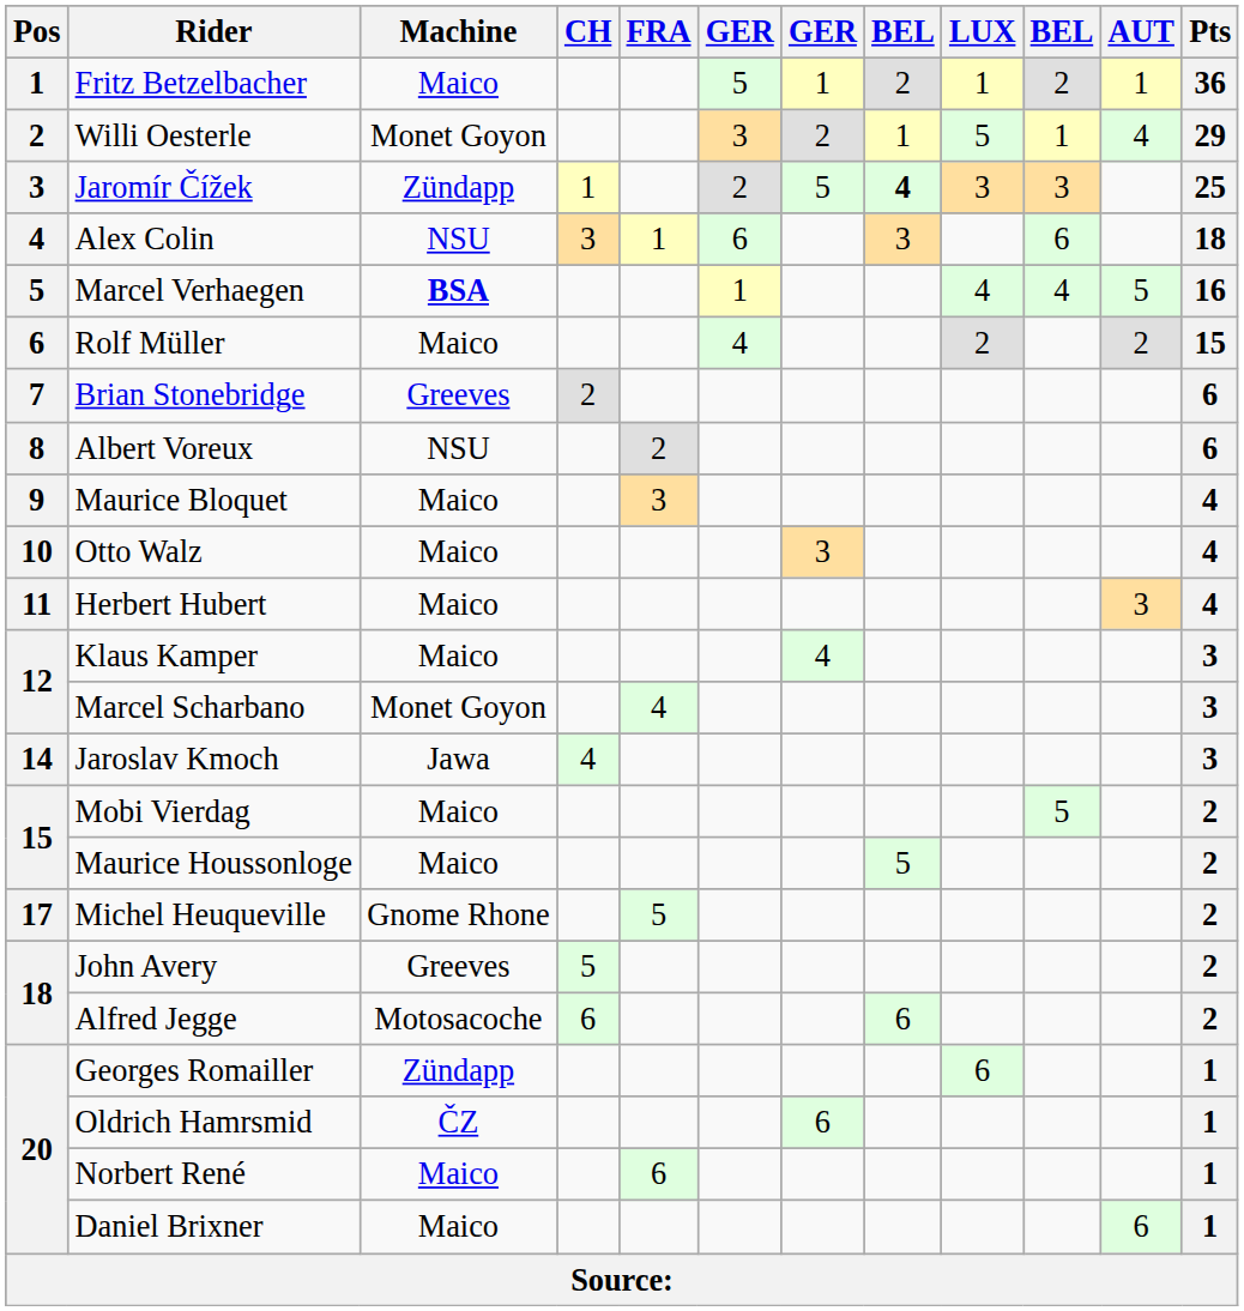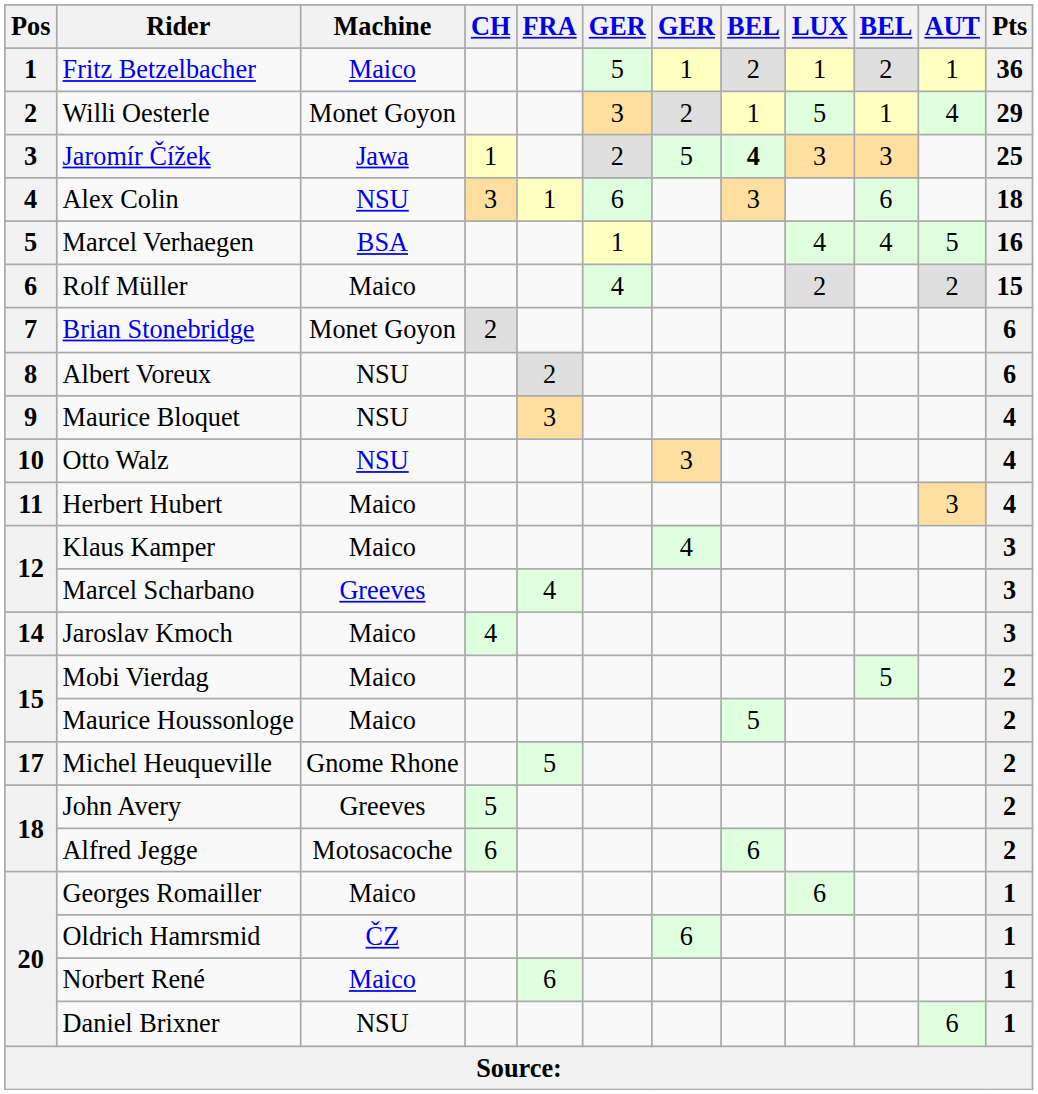 <table class="wikitable" style="font-size: 95%; text-align:center">
 <tr valign="top">
 <th valign="middle">Pos</th>
 <th valign="middle">Rider</th>
 <th valign="middle">Machine</th>
 <th><a href='#'>CH</a><br></th>
 <th><a href='#'>FRA</a><br></th>
 <th><a href='#'>GER</a><br></th>
 <th><a href='#'>GER</a><br></th>
 <th><a href='#'>BEL</a><br></th>
 <th><a href='#'>LUX</a><br></th>
 <th><a href='#'>BEL</a><br></th>
 <th><a href='#'>AUT</a><br></th>
 <th valign="middle">Pts</th>
 </tr>
 <tr>
 <th>1</th>
 <td align=left> <a href='#'>Fritz Betzelbacher</a></td>
 <td><a href='#'>Maico</a></td>
 <td></td>
 <td></td>
 <td style="background:#dfffdf;">5</td>
 <td style="background:#ffffbf;">1</td>
 <td style="background:#dfdfdf;">2</td>
 <td style="background:#ffffbf;">1</td>
 <td style="background:#dfdfdf;">2</td>
 <td style="background:#ffffbf;">1</td>
 <th>36</th>
 </tr>
 <tr>
 <th>2</th>
 <td align=left> Willi Oesterle</td>
 <td>Monet Goyon</td>
 <td></td>
 <td></td>
 <td style="background:#ffdf9f;">3</td>
 <td style="background:#dfdfdf;">2</td>
 <td style="background:#ffffbf;">1</td>
 <td style="background:#dfffdf;">5</td>
 <td style="background:#ffffbf;">1</td>
 <td style="background:#dfffdf;">4</td>
 <th>29</th>
 </tr>
 <tr>
 <th>3</th>
 <td align=left> <a href='#'>Jaromír Čížek</a></td>
-<td><a href='#'>Zündapp</a></td>
+<td><a href='#'>Jawa</a></td>
 <td style="background:#ffffbf;">1</td>
 <td></td>
 <td style="background:#dfdfdf;">2</td>
 <td style="background:#dfffdf;">5</td>
 <td style="background:#dfffdf;"><strong>4</strong></td>
 <td style="background:#ffdf9f;">3</td>
 <td style="background:#ffdf9f;">3</td>
 <td></td>
 <th>25</th>
 </tr>
 <tr>
 <th>4</th>
 <td align=left> Alex Colin</td>
 <td><a href='#'>NSU</a></td>
 <td style="background:#ffdf9f;">3</td>
 <td style="background:#ffffbf;">1</td>
 <td style="background:#dfffdf;">6</td>
 <td></td>
 <td style="background:#ffdf9f;">3</td>
 <td></td>
 <td style="background:#dfffdf;">6</td>
 <td></td>
 <th>18</th>
 </tr>
 <tr>
 <th>5</th>
 <td align=left> Marcel Verhaegen</td>
-<td><strong><a href='#'>BSA</a></strong></td>
+<td><a href='#'>BSA</a></td>
 <td></td>
 <td></td>
 <td style="background:#ffffbf;">1</td>
 <td></td>
 <td></td>
 <td style="background:#dfffdf;">4</td>
 <td style="background:#dfffdf;">4</td>
 <td style="background:#dfffdf;">5</td>
 <th>16</th>
 </tr>
 <tr>
 <th>6</th>
 <td align=left> Rolf Müller</td>
 <td>Maico</td>
 <td></td>
 <td></td>
 <td style="background:#dfffdf;">4</td>
 <td></td>
 <td></td>
 <td style="background:#dfdfdf;">2</td>
 <td></td>
 <td style="background:#dfdfdf;">2</td>
 <th>15</th>
 </tr>
 <tr>
 <th>7</th>
 <td align=left> <a href='#'>Brian Stonebridge</a></td>
-<td><a href='#'>Greeves</a></td>
+<td>Monet Goyon</td>
 <td style="background:#dfdfdf;">2</td>
 <td></td>
 <td></td>
 <td></td>
 <td></td>
 <td></td>
 <td></td>
 <td></td>
 <th>6</th>
 </tr>
 <tr>
 <th>8</th>
 <td align=left> Albert Voreux</td>
 <td>NSU</td>
 <td></td>
 <td style="background:#dfdfdf;">2</td>
 <td></td>
 <td></td>
 <td></td>
 <td></td>
 <td></td>
 <td></td>
 <th>6</th>
 </tr>
 <tr>
 <th>9</th>
 <td align=left> Maurice Bloquet</td>
-<td>Maico</td>
+<td>NSU</td>
 <td></td>
 <td style="background:#ffdf9f;">3</td>
 <td></td>
 <td></td>
 <td></td>
 <td></td>
 <td></td>
 <td></td>
 <th>4</th>
 </tr>
 <tr>
 <th>10</th>
 <td align=left> Otto Walz</td>
-<td>Maico</td>
+<td><a href='#'>NSU</a></td>
 <td></td>
 <td></td>
 <td></td>
 <td style="background:#ffdf9f;">3</td>
 <td></td>
 <td></td>
 <td></td>
 <td></td>
 <th>4</th>
 </tr>
 <tr>
 <th>11</th>
 <td align=left> Herbert Hubert</td>
 <td>Maico</td>
 <td></td>
 <td></td>
 <td></td>
 <td></td>
 <td></td>
 <td></td>
 <td></td>
 <td style="background:#ffdf9f;">3</td>
 <th>4</th>
 </tr>
 <tr>
 <th rowspan=2>12</th>
 <td align=left> Klaus Kamper</td>
 <td>Maico</td>
 <td></td>
 <td></td>
 <td></td>
 <td style="background:#dfffdf;">4</td>
 <td></td>
 <td></td>
 <td></td>
 <td></td>
 <th>3</th>
 </tr>
 <tr>
 <td align=left> Marcel Scharbano</td>
-<td>Monet Goyon</td>
+<td><a href='#'>Greeves</a></td>
 <td></td>
 <td style="background:#dfffdf;">4</td>
 <td></td>
 <td></td>
 <td></td>
 <td></td>
 <td></td>
 <td></td>
 <th>3</th>
 </tr>
 <tr>
 <th>14</th>
 <td align=left> Jaroslav Kmoch</td>
-<td>Jawa</td>
+<td>Maico</td>
 <td style="background:#dfffdf;">4</td>
 <td></td>
 <td></td>
 <td></td>
 <td></td>
 <td></td>
 <td></td>
 <td></td>
 <th>3</th>
 </tr>
 <tr>
 <th rowspan=2>15</th>
 <td align=left> Mobi Vierdag</td>
 <td>Maico</td>
 <td></td>
 <td></td>
 <td></td>
 <td></td>
 <td></td>
 <td></td>
 <td style="background:#dfffdf;">5</td>
 <td></td>
 <th>2</th>
 </tr>
 <tr>
 <td align=left> Maurice Houssonloge</td>
 <td>Maico</td>
 <td></td>
 <td></td>
 <td></td>
 <td></td>
 <td style="background:#dfffdf;">5</td>
 <td></td>
 <td></td>
 <td></td>
 <th>2</th>
 </tr>
 <tr>
 <th>17</th>
 <td align=left> Michel Heuqueville</td>
 <td>Gnome Rhone</td>
 <td></td>
 <td style="background:#dfffdf;">5</td>
 <td></td>
 <td></td>
 <td></td>
 <td></td>
 <td></td>
 <td></td>
 <th>2</th>
 </tr>
 <tr>
 <th rowspan=2>18</th>
 <td align=left> John Avery</td>
 <td>Greeves</td>
 <td style="background:#dfffdf;">5</td>
 <td></td>
 <td></td>
 <td></td>
 <td></td>
 <td></td>
 <td></td>
 <td></td>
 <th>2</th>
 </tr>
 <tr>
 <td align=left> Alfred Jegge</td>
 <td>Motosacoche</td>
 <td style="background:#dfffdf;">6</td>
 <td></td>
 <td></td>
 <td></td>
 <td style="background:#dfffdf;">6</td>
 <td></td>
 <td></td>
 <td></td>
 <th>2</th>
 </tr>
 <tr>
 <th rowspan=4>20</th>
 <td align=left> Georges Romailler</td>
-<td><a href='#'>Zündapp</a></td>
+<td>Maico</td>
 <td></td>
 <td></td>
 <td></td>
 <td></td>
 <td></td>
 <td style="background:#dfffdf;">6</td>
 <td></td>
 <td></td>
 <th>1</th>
 </tr>
 <tr>
 <td align=left> Oldrich Hamrsmid</td>
 <td><a href='#'>ČZ</a></td>
 <td></td>
 <td></td>
 <td></td>
 <td style="background:#dfffdf;">6</td>
 <td></td>
 <td></td>
 <td></td>
 <td></td>
 <th>1</th>
 </tr>
 <tr>
 <td align=left> Norbert René</td>
 <td><a href='#'>Maico</a></td>
 <td></td>
 <td style="background:#dfffdf;">6</td>
 <td></td>
 <td></td>
 <td></td>
 <td></td>
 <td></td>
 <td></td>
 <th>1</th>
 </tr>
 <tr>
 <td align=left> Daniel Brixner</td>
-<td>Maico</td>
+<td>NSU</td>
 <td></td>
 <td></td>
 <td></td>
 <td></td>
 <td></td>
 <td></td>
 <td></td>
 <td style="background:#dfffdf;">6</td>
 <th>1</th>
 </tr>
 <tr>
 <th colspan=12>Source:</th>
 </tr>
 </table>
